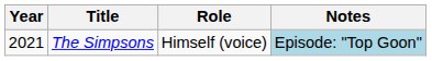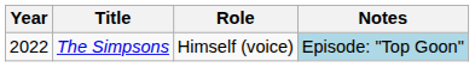 <table class="wikitable sortable">
 <tr>
 <th>Year</th>
 <th>Title</th>
 <th>Role</th>
 <th class="unsortable">Notes</th>
 </tr>
 <tr>
-<td>2021</td>
+<td>2022</td>
 <td><em><a href='#'>The Simpsons</a></em></td>
 <td>Himself (voice)</td>
 <td style="background: lightblue;">Episode: "Top Goon"</td>
 </tr>
 </table>
